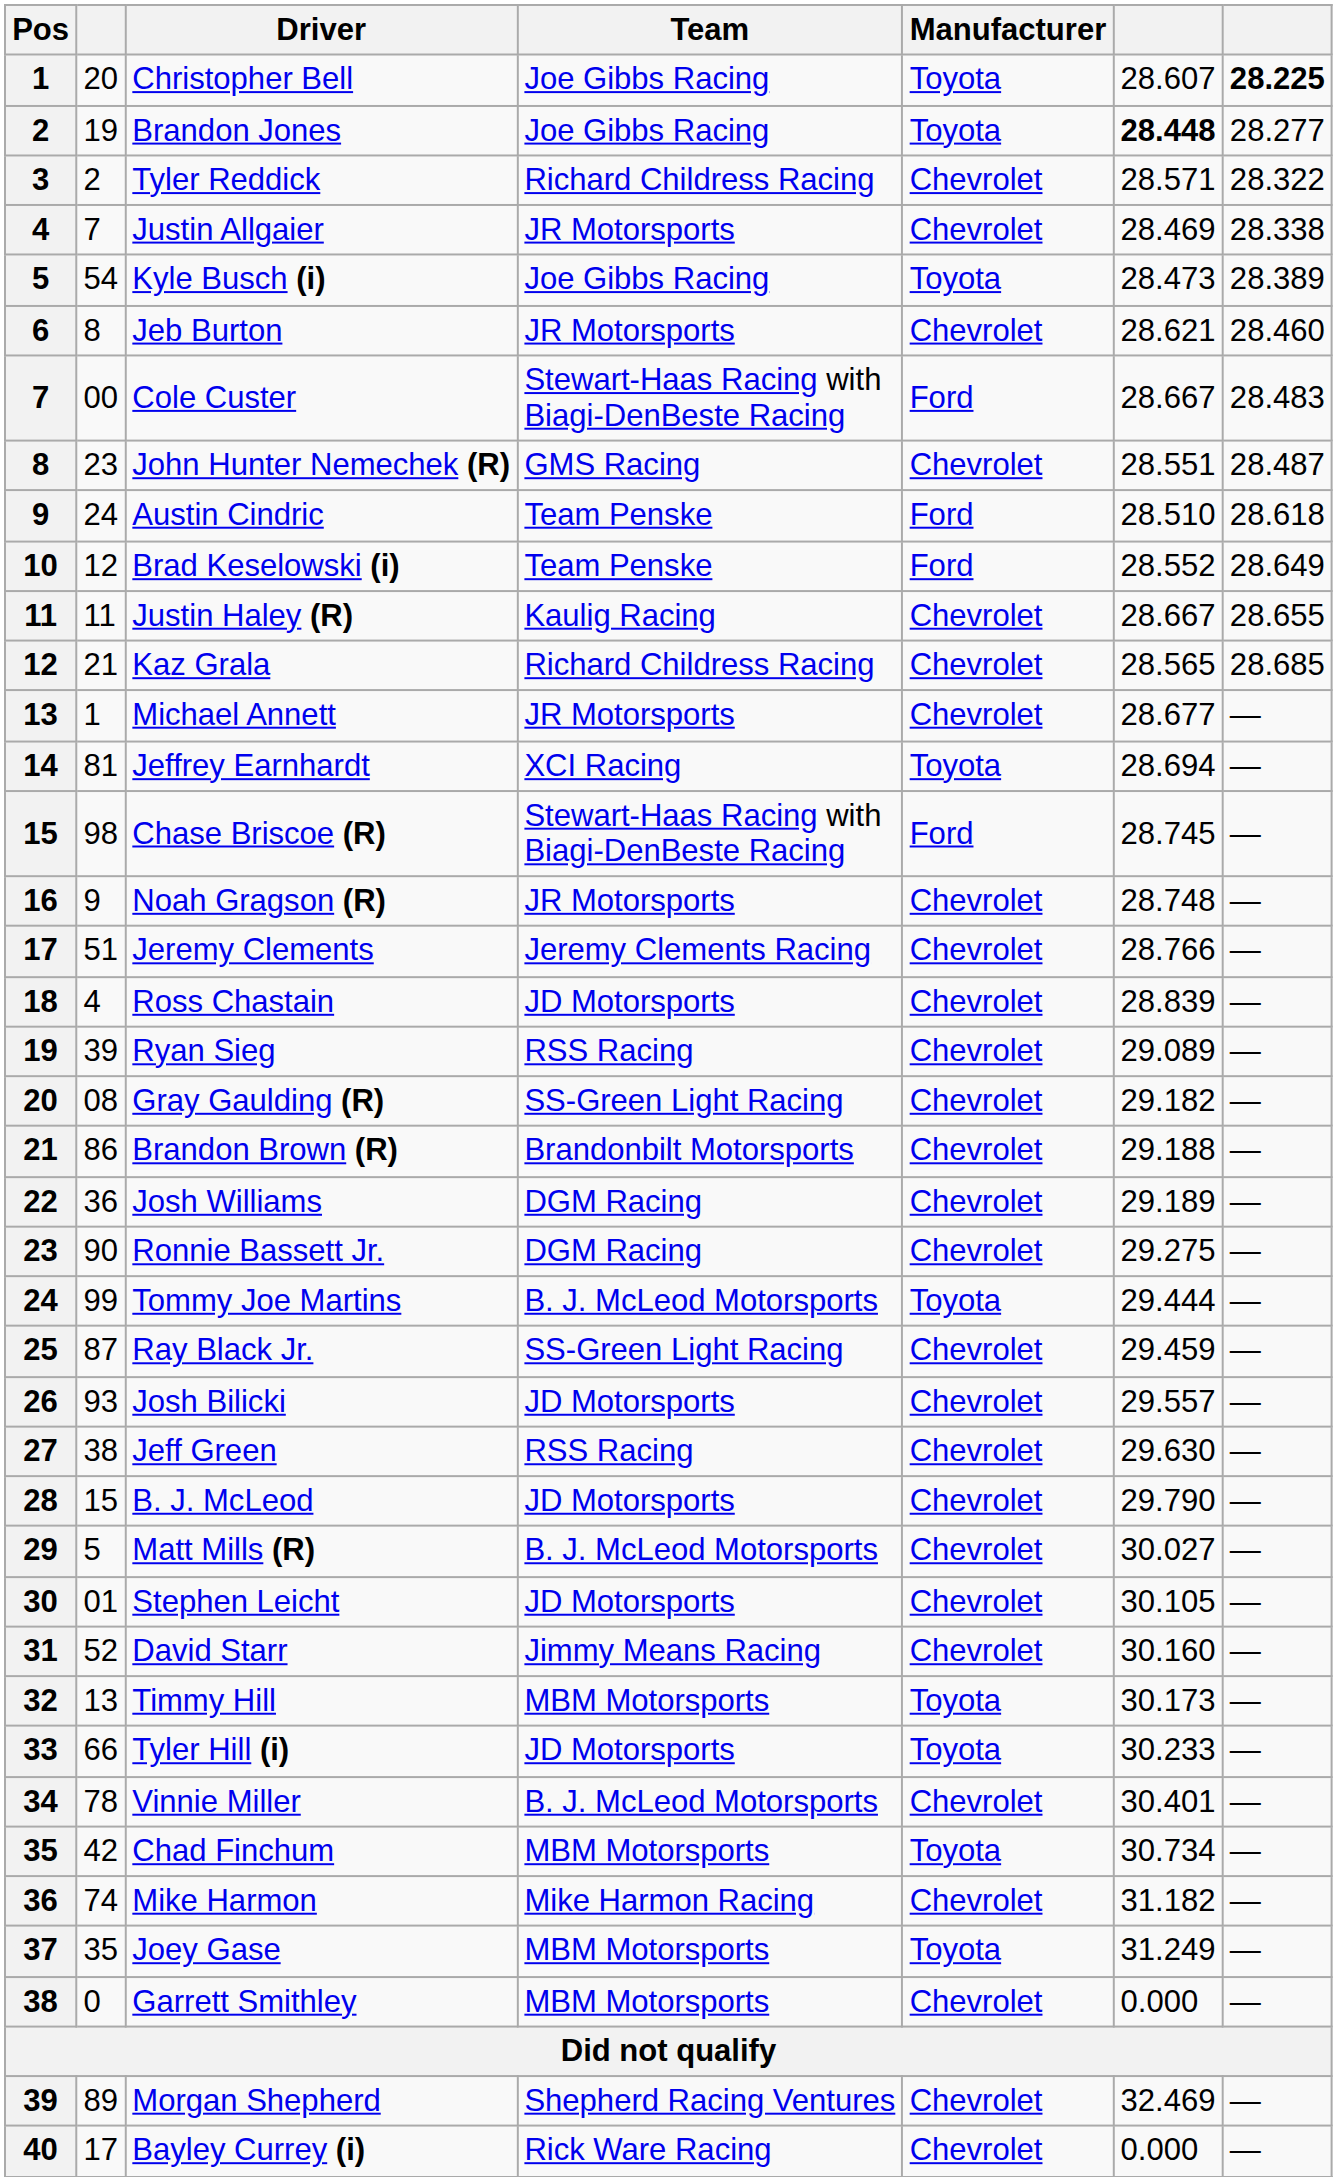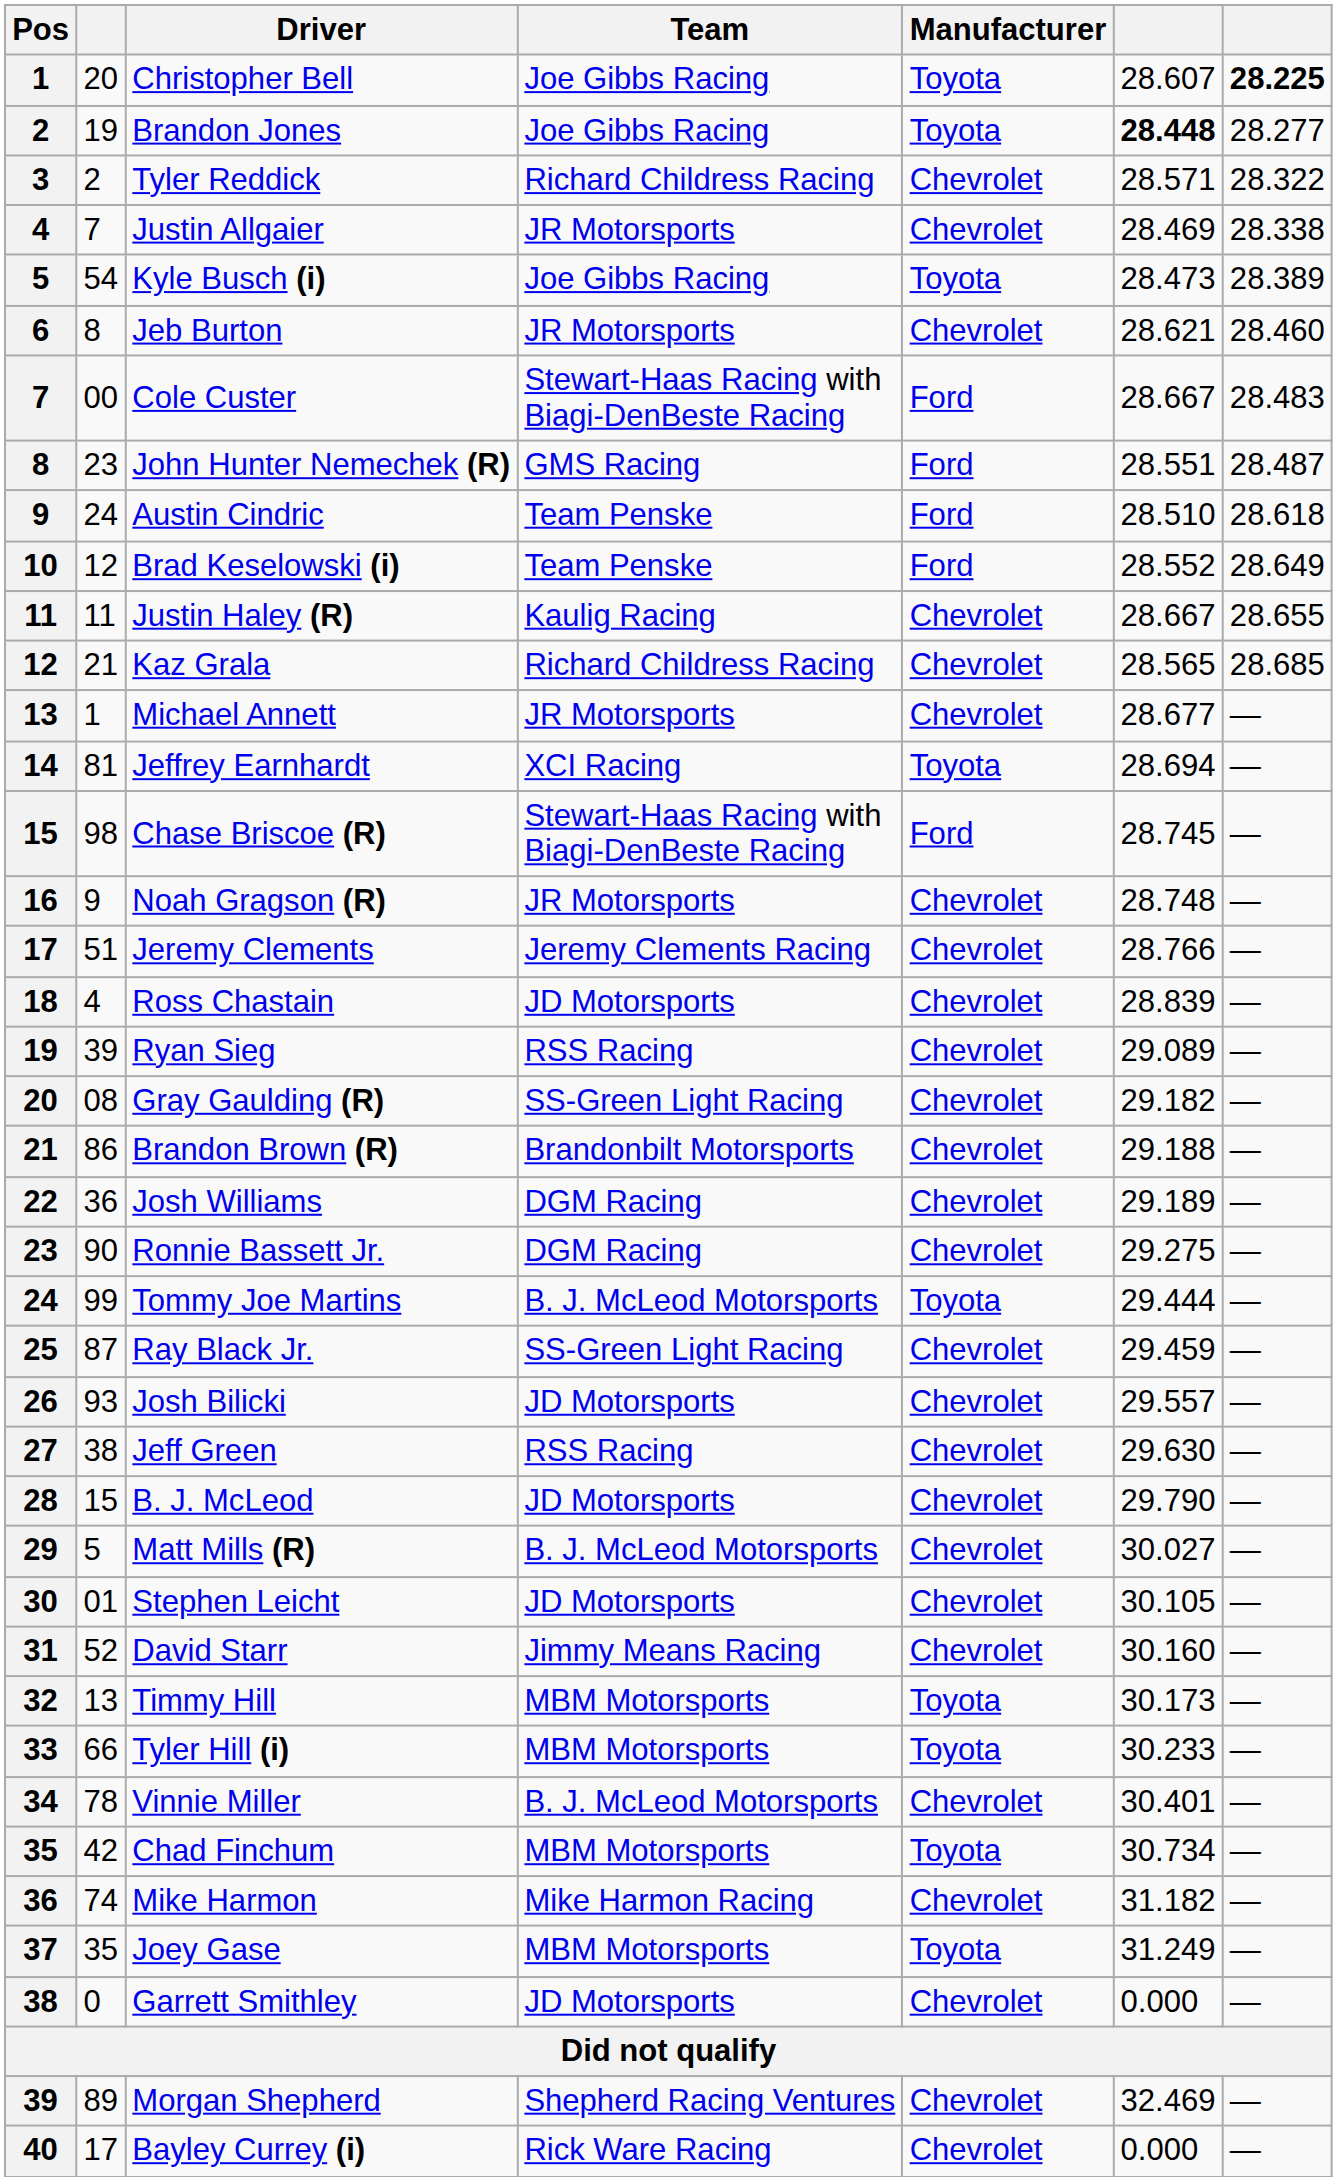 <table class="wikitable" style="font-size:98%">
 <tr>
 <th>Pos</th>
 <th></th>
 <th>Driver</th>
 <th>Team</th>
 <th>Manufacturer</th>
 <th></th>
 <th></th>
 </tr>
 <tr>
 <th>1</th>
 <td>20</td>
 <td><a href='#'>Christopher Bell</a></td>
 <td><a href='#'>Joe Gibbs Racing</a></td>
 <td><a href='#'>Toyota</a></td>
 <td>28.607</td>
 <td><strong>28.225</strong></td>
 </tr>
 <tr>
 <th>2</th>
 <td>19</td>
 <td><a href='#'>Brandon Jones</a></td>
 <td><a href='#'>Joe Gibbs Racing</a></td>
 <td><a href='#'>Toyota</a></td>
 <td><strong>28.448</strong></td>
 <td>28.277</td>
 </tr>
 <tr>
 <th>3</th>
 <td>2</td>
 <td><a href='#'>Tyler Reddick</a></td>
 <td><a href='#'>Richard Childress Racing</a></td>
 <td><a href='#'>Chevrolet</a></td>
 <td>28.571</td>
 <td>28.322</td>
 </tr>
 <tr>
 <th>4</th>
 <td>7</td>
 <td><a href='#'>Justin Allgaier</a></td>
 <td><a href='#'>JR Motorsports</a></td>
 <td><a href='#'>Chevrolet</a></td>
 <td>28.469</td>
 <td>28.338</td>
 </tr>
 <tr>
 <th>5</th>
 <td>54</td>
 <td><a href='#'>Kyle Busch</a> <strong>(i)</strong></td>
 <td><a href='#'>Joe Gibbs Racing</a></td>
 <td><a href='#'>Toyota</a></td>
 <td>28.473</td>
 <td>28.389</td>
 </tr>
 <tr>
 <th>6</th>
 <td>8</td>
 <td><a href='#'>Jeb Burton</a></td>
 <td><a href='#'>JR Motorsports</a></td>
 <td><a href='#'>Chevrolet</a></td>
 <td>28.621</td>
 <td>28.460</td>
 </tr>
 <tr>
 <th>7</th>
 <td>00</td>
 <td><a href='#'>Cole Custer</a></td>
 <td><a href='#'>Stewart-Haas Racing</a> with <br> <a href='#'>Biagi-DenBeste Racing</a></td>
 <td><a href='#'>Ford</a></td>
 <td>28.667</td>
 <td>28.483</td>
 </tr>
 <tr>
 <th>8</th>
 <td>23</td>
 <td><a href='#'>John Hunter Nemechek</a> <strong>(R)</strong></td>
 <td><a href='#'>GMS Racing</a></td>
-<td><a href='#'>Chevrolet</a></td>
+<td><a href='#'>Ford</a></td>
 <td>28.551</td>
 <td>28.487</td>
 </tr>
 <tr>
 <th>9</th>
 <td>24</td>
 <td><a href='#'>Austin Cindric</a></td>
 <td><a href='#'>Team Penske</a></td>
 <td><a href='#'>Ford</a></td>
 <td>28.510</td>
 <td>28.618</td>
 </tr>
 <tr>
 <th>10</th>
 <td>12</td>
 <td><a href='#'>Brad Keselowski</a> <strong>(i)</strong></td>
 <td><a href='#'>Team Penske</a></td>
 <td><a href='#'>Ford</a></td>
 <td>28.552</td>
 <td>28.649</td>
 </tr>
 <tr>
 <th>11</th>
 <td>11</td>
 <td><a href='#'>Justin Haley</a> <strong>(R)</strong></td>
 <td><a href='#'>Kaulig Racing</a></td>
 <td><a href='#'>Chevrolet</a></td>
 <td>28.667</td>
 <td>28.655</td>
 </tr>
 <tr>
 <th>12</th>
 <td>21</td>
 <td><a href='#'>Kaz Grala</a></td>
 <td><a href='#'>Richard Childress Racing</a></td>
 <td><a href='#'>Chevrolet</a></td>
 <td>28.565</td>
 <td>28.685</td>
 </tr>
 <tr>
 <th>13</th>
 <td>1</td>
 <td><a href='#'>Michael Annett</a></td>
 <td><a href='#'>JR Motorsports</a></td>
 <td><a href='#'>Chevrolet</a></td>
 <td>28.677</td>
 <td>—</td>
 </tr>
 <tr>
 <th>14</th>
 <td>81</td>
 <td><a href='#'>Jeffrey Earnhardt</a></td>
 <td><a href='#'>XCI Racing</a></td>
 <td><a href='#'>Toyota</a></td>
 <td>28.694</td>
 <td>—</td>
 </tr>
 <tr>
 <th>15</th>
 <td>98</td>
 <td><a href='#'>Chase Briscoe</a> <strong>(R)</strong></td>
 <td><a href='#'>Stewart-Haas Racing</a> with <br> <a href='#'>Biagi-DenBeste Racing</a></td>
 <td><a href='#'>Ford</a></td>
 <td>28.745</td>
 <td>—</td>
 </tr>
 <tr>
 <th>16</th>
 <td>9</td>
 <td><a href='#'>Noah Gragson</a> <strong>(R)</strong></td>
 <td><a href='#'>JR Motorsports</a></td>
 <td><a href='#'>Chevrolet</a></td>
 <td>28.748</td>
 <td>—</td>
 </tr>
 <tr>
 <th>17</th>
 <td>51</td>
 <td><a href='#'>Jeremy Clements</a></td>
 <td><a href='#'>Jeremy Clements Racing</a></td>
 <td><a href='#'>Chevrolet</a></td>
 <td>28.766</td>
 <td>—</td>
 </tr>
 <tr>
 <th>18</th>
 <td>4</td>
 <td><a href='#'>Ross Chastain</a></td>
 <td><a href='#'>JD Motorsports</a></td>
 <td><a href='#'>Chevrolet</a></td>
 <td>28.839</td>
 <td>—</td>
 </tr>
 <tr>
 <th>19</th>
 <td>39</td>
 <td><a href='#'>Ryan Sieg</a></td>
 <td><a href='#'>RSS Racing</a></td>
 <td><a href='#'>Chevrolet</a></td>
 <td>29.089</td>
 <td>—</td>
 </tr>
 <tr>
 <th>20</th>
 <td>08</td>
 <td><a href='#'>Gray Gaulding</a> <strong>(R)</strong></td>
 <td><a href='#'>SS-Green Light Racing</a></td>
 <td><a href='#'>Chevrolet</a></td>
 <td>29.182</td>
 <td>—</td>
 </tr>
 <tr>
 <th>21</th>
 <td>86</td>
 <td><a href='#'>Brandon Brown</a> <strong>(R)</strong></td>
 <td><a href='#'>Brandonbilt Motorsports</a></td>
 <td><a href='#'>Chevrolet</a></td>
 <td>29.188</td>
 <td>—</td>
 </tr>
 <tr>
 <th>22</th>
 <td>36</td>
 <td><a href='#'>Josh Williams</a></td>
 <td><a href='#'>DGM Racing</a></td>
 <td><a href='#'>Chevrolet</a></td>
 <td>29.189</td>
 <td>—</td>
 </tr>
 <tr>
 <th>23</th>
 <td>90</td>
 <td><a href='#'>Ronnie Bassett Jr.</a></td>
 <td><a href='#'>DGM Racing</a></td>
 <td><a href='#'>Chevrolet</a></td>
 <td>29.275</td>
 <td>—</td>
 </tr>
 <tr>
 <th>24</th>
 <td>99</td>
 <td><a href='#'>Tommy Joe Martins</a></td>
 <td><a href='#'>B. J. McLeod Motorsports</a></td>
 <td><a href='#'>Toyota</a></td>
 <td>29.444</td>
 <td>—</td>
 </tr>
 <tr>
 <th>25</th>
 <td>87</td>
 <td><a href='#'>Ray Black Jr.</a></td>
 <td><a href='#'>SS-Green Light Racing</a></td>
 <td><a href='#'>Chevrolet</a></td>
 <td>29.459</td>
 <td>—</td>
 </tr>
 <tr>
 <th>26</th>
 <td>93</td>
 <td><a href='#'>Josh Bilicki</a></td>
 <td><a href='#'>JD Motorsports</a></td>
 <td><a href='#'>Chevrolet</a></td>
 <td>29.557</td>
 <td>—</td>
 </tr>
 <tr>
 <th>27</th>
 <td>38</td>
 <td><a href='#'>Jeff Green</a></td>
 <td><a href='#'>RSS Racing</a></td>
 <td><a href='#'>Chevrolet</a></td>
 <td>29.630</td>
 <td>—</td>
 </tr>
 <tr>
 <th>28</th>
 <td>15</td>
 <td><a href='#'>B. J. McLeod</a></td>
 <td><a href='#'>JD Motorsports</a></td>
 <td><a href='#'>Chevrolet</a></td>
 <td>29.790</td>
 <td>—</td>
 </tr>
 <tr>
 <th>29</th>
 <td>5</td>
 <td><a href='#'>Matt Mills</a> <strong>(R)</strong></td>
 <td><a href='#'>B. J. McLeod Motorsports</a></td>
 <td><a href='#'>Chevrolet</a></td>
 <td>30.027</td>
 <td>—</td>
 </tr>
 <tr>
 <th>30</th>
 <td>01</td>
 <td><a href='#'>Stephen Leicht</a></td>
 <td><a href='#'>JD Motorsports</a></td>
 <td><a href='#'>Chevrolet</a></td>
 <td>30.105</td>
 <td>—</td>
 </tr>
 <tr>
 <th>31</th>
 <td>52</td>
 <td><a href='#'>David Starr</a></td>
 <td><a href='#'>Jimmy Means Racing</a></td>
 <td><a href='#'>Chevrolet</a></td>
 <td>30.160</td>
 <td>—</td>
 </tr>
 <tr>
 <th>32</th>
 <td>13</td>
 <td><a href='#'>Timmy Hill</a></td>
 <td><a href='#'>MBM Motorsports</a></td>
 <td><a href='#'>Toyota</a></td>
 <td>30.173</td>
 <td>—</td>
 </tr>
 <tr>
 <th>33</th>
 <td>66</td>
 <td><a href='#'>Tyler Hill</a> <strong>(i)</strong></td>
-<td><a href='#'>JD Motorsports</a></td>
+<td><a href='#'>MBM Motorsports</a></td>
 <td><a href='#'>Toyota</a></td>
 <td>30.233</td>
 <td>—</td>
 </tr>
 <tr>
 <th>34</th>
 <td>78</td>
 <td><a href='#'>Vinnie Miller</a></td>
 <td><a href='#'>B. J. McLeod Motorsports</a></td>
 <td><a href='#'>Chevrolet</a></td>
 <td>30.401</td>
 <td>—</td>
 </tr>
 <tr>
 <th>35</th>
 <td>42</td>
 <td><a href='#'>Chad Finchum</a></td>
 <td><a href='#'>MBM Motorsports</a></td>
 <td><a href='#'>Toyota</a></td>
 <td>30.734</td>
 <td>—</td>
 </tr>
 <tr>
 <th>36</th>
 <td>74</td>
 <td><a href='#'>Mike Harmon</a></td>
 <td><a href='#'>Mike Harmon Racing</a></td>
 <td><a href='#'>Chevrolet</a></td>
 <td>31.182</td>
 <td>—</td>
 </tr>
 <tr>
 <th>37</th>
 <td>35</td>
 <td><a href='#'>Joey Gase</a></td>
 <td><a href='#'>MBM Motorsports</a></td>
 <td><a href='#'>Toyota</a></td>
 <td>31.249</td>
 <td>—</td>
 </tr>
 <tr>
 <th>38</th>
 <td>0</td>
 <td><a href='#'>Garrett Smithley</a></td>
-<td><a href='#'>MBM Motorsports</a></td>
+<td><a href='#'>JD Motorsports</a></td>
 <td><a href='#'>Chevrolet</a></td>
 <td>0.000</td>
 <td>—</td>
 </tr>
 <tr>
 <th colspan="7">Did not qualify</th>
 </tr>
 <tr>
 <th>39</th>
 <td>89</td>
 <td><a href='#'>Morgan Shepherd</a></td>
 <td><a href='#'>Shepherd Racing Ventures</a></td>
 <td><a href='#'>Chevrolet</a></td>
 <td>32.469</td>
 <td>—</td>
 </tr>
 <tr>
 <th>40</th>
 <td>17</td>
 <td><a href='#'>Bayley Currey</a> <strong>(i)</strong></td>
 <td><a href='#'>Rick Ware Racing</a></td>
 <td><a href='#'>Chevrolet</a></td>
 <td>0.000</td>
 <td>—</td>
 </tr>
 <tr>
 </tr>
 </table>
